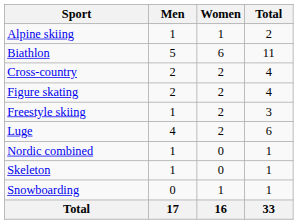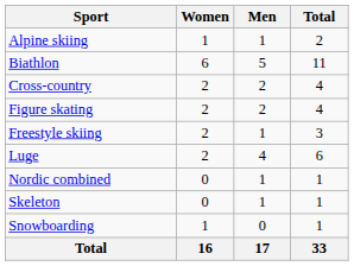 <table class="wikitable sortable" style="text-align:center;">
 <tr>
 <th width=180>Sport</th>
+<th width=55>Women</th>
 <th width=55>Men</th>
-<th width=55>Women</th>
 <th width=55>Total</th>
 </tr>
 <tr>
 <td align=left><a href='#'>Alpine skiing</a></td>
 <td>1</td>
 <td>1</td>
 <td>2</td>
 </tr>
 <tr>
 <td align=left><a href='#'>Biathlon</a></td>
+<td>6</td>
 <td>5</td>
-<td>6</td>
 <td>11</td>
 </tr>
 <tr>
 <td align=left><a href='#'>Cross-country</a></td>
 <td>2</td>
 <td>2</td>
 <td>4</td>
 </tr>
 <tr>
 <td align=left><a href='#'>Figure skating</a></td>
 <td>2</td>
 <td>2</td>
 <td>4</td>
 </tr>
 <tr>
 <td align=left><a href='#'>Freestyle skiing</a></td>
+<td>2</td>
 <td>1</td>
-<td>2</td>
 <td>3</td>
 </tr>
 <tr>
 <td align=left><a href='#'>Luge</a></td>
+<td>2</td>
 <td>4</td>
-<td>2</td>
 <td>6</td>
 </tr>
 <tr>
 <td align=left><a href='#'>Nordic combined</a></td>
+<td>0</td>
+<td>1</td>
+<td>1</td>
+</tr>
+<tr>
+<td align=left><a href='#'>Skeleton</a></td>
+<td>0</td>
+<td>1</td>
+<td>1</td>
+</tr>
+<tr>
+<td align=left><a href='#'>Snowboarding</a></td>
 <td>1</td>
 <td>0</td>
 <td>1</td>
 </tr>
 <tr>
-<td align=left><a href='#'>Skeleton</a></td>
-<td>1</td>
-<td>0</td>
-<td>1</td>
-</tr>
-<tr>
-<td align=left><a href='#'>Snowboarding</a></td>
-<td>0</td>
-<td>1</td>
-<td>1</td>
-</tr>
-<tr>
 <th>Total</th>
+<th>16</th>
 <th>17</th>
-<th>16</th>
 <th>33</th>
 </tr>
 </table>
